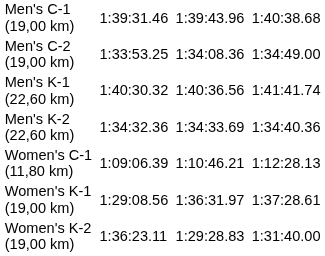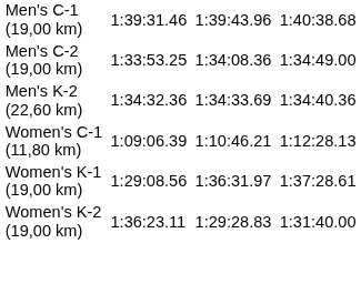 <table>
 <tr>
 <td>Men's C-1 <br>(19,00 km)</td>
 <td></td>
 <td>1:39:31.46</td>
 <td></td>
 <td>1:39:43.96</td>
 <td></td>
 <td>1:40:38.68</td>
 </tr>
 <tr>
 <td>Men's C-2<br>(19,00 km)</td>
 <td></td>
 <td>1:33:53.25</td>
 <td></td>
 <td>1:34:08.36</td>
 <td></td>
 <td>1:34:49.00</td>
-</tr>
-<tr>
-<td>Men's K-1<br>(22,60 km)</td>
-<td></td>
-<td>1:40:30.32</td>
-<td></td>
-<td>1:40:36.56</td>
-<td></td>
-<td>1:41:41.74</td>
 </tr>
 <tr>
 <td>Men's K-2<br>(22,60 km)</td>
 <td></td>
 <td>1:34:32.36</td>
 <td></td>
 <td>1:34:33.69</td>
 <td></td>
 <td>1:34:40.36</td>
 </tr>
 <tr>
 <td>Women's C-1 <br>(11,80 km)</td>
 <td></td>
 <td>1:09:06.39</td>
 <td></td>
 <td>1:10:46.21</td>
 <td></td>
 <td>1:12:28.13</td>
 </tr>
 <tr>
 <td>Women's K-1 <br>(19,00 km)</td>
 <td></td>
 <td>1:29:08.56</td>
 <td></td>
 <td>1:36:31.97</td>
 <td></td>
 <td>1:37:28.61</td>
 </tr>
 <tr>
 <td>Women's K-2<br>(19,00 km)</td>
 <td></td>
 <td>1:36:23.11</td>
 <td></td>
 <td>1:29:28.83</td>
 <td></td>
 <td>1:31:40.00</td>
 </tr>
 </table>
